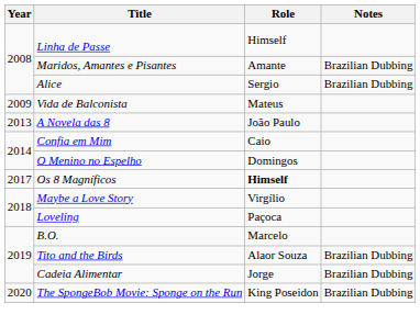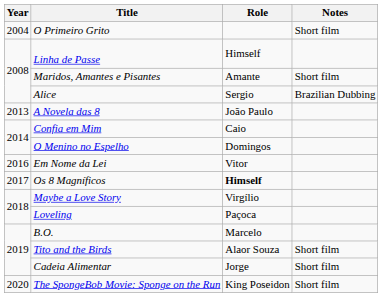 <table class="wikitable plainrowheaders sortable">
 <tr>
 <th>Year</th>
 <th>Title</th>
 <th>Role</th>
 <th class="unsortable">Notes</th>
+</tr>
+<tr>
+<td>2004</td>
+<td><em>O Primeiro Grito</em></td>
+<td></td>
+<td>Short film</td>
 </tr>
 <tr>
 <td rowspan="3">2008</td>
 <td><br><em><a href='#'>Linha de Passe</a></em></td>
 <td>Himself</td>
 <td></td>
 </tr>
 <tr>
 <td><em>Maridos, Amantes e Pisantes</em></td>
 <td>Amante</td>
-<td>Brazilian Dubbing</td>
+<td>Short film</td>
 </tr>
 <tr>
 <td><em>Alice</em></td>
 <td>Sergio</td>
 <td>Brazilian Dubbing</td>
-</tr>
-<tr>
-<td>2009</td>
-<td><em>Vida de Balconista</em></td>
-<td>Mateus</td>
-<td></td>
 </tr>
 <tr>
 <td>2013</td>
 <td><em><a href='#'>A Novela das 8</a></em></td>
 <td>João Paulo</td>
 <td></td>
 </tr>
 <tr>
 <td rowspan="2">2014</td>
 <td><em><a href='#'>Confia em Mim</a></em></td>
 <td>Caio</td>
 <td></td>
 </tr>
 <tr>
 <td><em><a href='#'>O Menino no Espelho</a></em></td>
 <td>Domingos</td>
+<td></td>
+</tr>
+<tr>
+<td>2016</td>
+<td><em>Em Nome da Lei</em></td>
+<td>Vitor</td>
 <td></td>
 </tr>
 <tr>
 <td>2017</td>
 <td><em>Os 8 Magníficos</em></td>
 <td><strong>Himself</strong></td>
 <td></td>
 </tr>
 <tr>
 <td rowspan="2">2018</td>
 <td><em><a href='#'>Maybe a Love Story</a></em></td>
 <td>Virgílio</td>
 <td></td>
 </tr>
 <tr>
 <td><em><a href='#'>Loveling</a></em></td>
 <td>Paçoca</td>
 <td></td>
 </tr>
 <tr>
 <td rowspan="3">2019</td>
 <td><em>B.O.</em></td>
 <td>Marcelo</td>
 <td></td>
 </tr>
 <tr>
 <td><em><a href='#'>Tito and the Birds</a></em></td>
 <td>Alaor Souza</td>
-<td>Brazilian Dubbing</td>
+<td>Short film</td>
 </tr>
 <tr>
 <td><em>Cadeia Alimentar</em></td>
 <td>Jorge</td>
-<td>Brazilian Dubbing</td>
+<td>Short film</td>
 </tr>
 <tr>
 <td>2020</td>
 <td><em><a href='#'>The SpongeBob Movie: Sponge on the Run</a></em></td>
 <td>King Poseidon</td>
-<td>Brazilian Dubbing</td>
+<td>Short film</td>
 </tr>
 </table>
